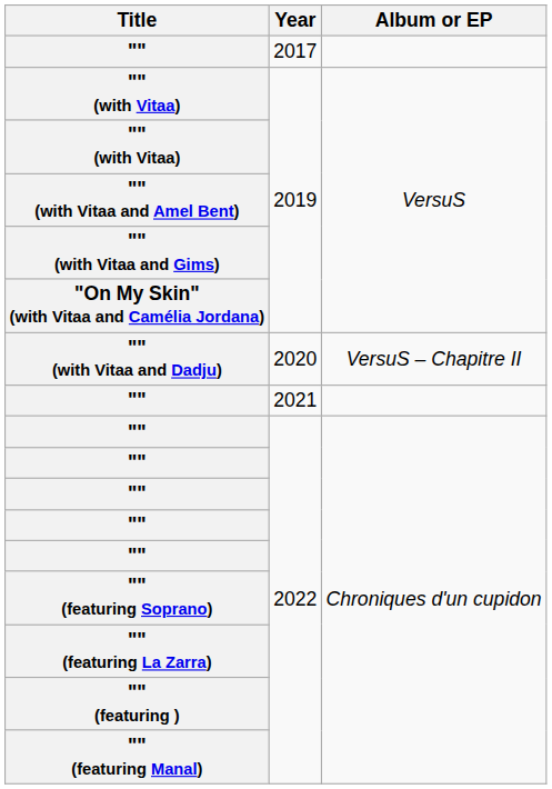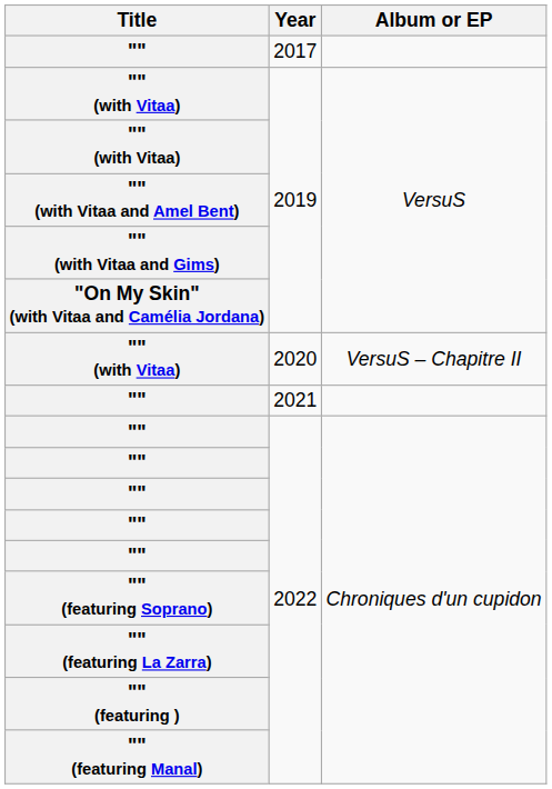 <table class="wikitable plainrowheaders" style="text-align:center;">
 <tr>
 <th scope="col">Title</th>
 <th scope="col">Year</th>
 <th scope="col">Album or EP</th>
 </tr>
 <tr>
 <th scope="row">""</th>
 <td>2017</td>
 <td></td>
 </tr>
 <tr>
 <th scope="row">""<br><small>(with <a href='#'>Vitaa</a>)</small></th>
 <td rowspan="5">2019</td>
 <td rowspan="5"><em>VersuS</em></td>
 </tr>
 <tr>
 <th scope="row">""<br><small>(with Vitaa)</small></th>
 </tr>
 <tr>
 <th scope="row">""<br><small>(with Vitaa and <a href='#'>Amel Bent</a>)</small></th>
 </tr>
 <tr>
 <th scope="row">""<br><small>(with Vitaa and <a href='#'>Gims</a>)</small></th>
 </tr>
 <tr>
 <th scope="row">"On My Skin"<br><small>(with Vitaa and <a href='#'>Camélia Jordana</a>)</small></th>
 </tr>
 <tr>
-<th scope="row">""<br><small>(with Vitaa and <a href='#'>Dadju</a>)</small></th>
+<th scope="row">""<br><small>(with <a href='#'>Vitaa</a>)</small></th>
 <td>2020</td>
 <td><em>VersuS – Chapitre II</em></td>
 </tr>
 <tr>
 <th scope="row">""</th>
 <td>2021</td>
 <td></td>
 </tr>
 <tr>
 <th scope="row">""</th>
 <td rowspan="9">2022</td>
 <td rowspan="9"><em>Chroniques d'un cupidon</em></td>
 </tr>
 <tr>
 <th scope="row">""</th>
 </tr>
 <tr>
 <th scope="row">""</th>
 </tr>
 <tr>
 <th scope="row">""</th>
 </tr>
 <tr>
 <th scope="row">""</th>
 </tr>
 <tr>
 <th scope="row">""<br><small>(featuring <a href='#'>Soprano</a>)</small></th>
 </tr>
 <tr>
 <th scope="row">""<br><small>(featuring <a href='#'>La Zarra</a>)</small></th>
 </tr>
 <tr>
 <th scope="row">""<br><small>(featuring )</small></th>
 </tr>
 <tr>
 <th scope="row">""<br><small>(featuring <a href='#'>Manal</a>)</small></th>
 </tr>
 </table>
